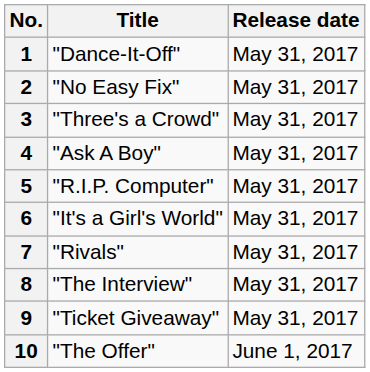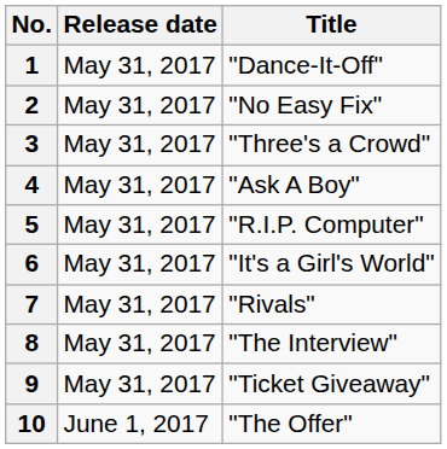 <table class="wikitable">
 <tr>
 <th>No.</th>
+<th>Release date</th>
 <th>Title</th>
-<th>Release date</th>
 </tr>
 <tr>
 <th>1</th>
+<td>May 31, 2017</td>
 <td>"Dance-It-Off"</td>
-<td>May 31, 2017</td>
 </tr>
 <tr>
 <th>2</th>
+<td>May 31, 2017</td>
 <td>"No Easy Fix"</td>
-<td>May 31, 2017</td>
 </tr>
 <tr>
 <th>3</th>
+<td>May 31, 2017</td>
 <td>"Three's a Crowd"</td>
-<td>May 31, 2017</td>
 </tr>
 <tr>
 <th>4</th>
+<td>May 31, 2017</td>
 <td>"Ask A Boy"</td>
-<td>May 31, 2017</td>
 </tr>
 <tr>
 <th>5</th>
+<td>May 31, 2017</td>
 <td>"R.I.P. Computer"</td>
-<td>May 31, 2017</td>
 </tr>
 <tr>
 <th>6</th>
+<td>May 31, 2017</td>
 <td>"It's a Girl's World"</td>
-<td>May 31, 2017</td>
 </tr>
 <tr>
 <th>7</th>
+<td>May 31, 2017</td>
 <td>"Rivals"</td>
-<td>May 31, 2017</td>
 </tr>
 <tr>
 <th>8</th>
+<td>May 31, 2017</td>
 <td>"The Interview"</td>
-<td>May 31, 2017</td>
 </tr>
 <tr>
 <th>9</th>
+<td>May 31, 2017</td>
 <td>"Ticket Giveaway"</td>
-<td>May 31, 2017</td>
 </tr>
 <tr>
 <th>10</th>
+<td>June 1, 2017</td>
 <td>"The Offer"</td>
-<td>June 1, 2017</td>
 </tr>
 </table>
